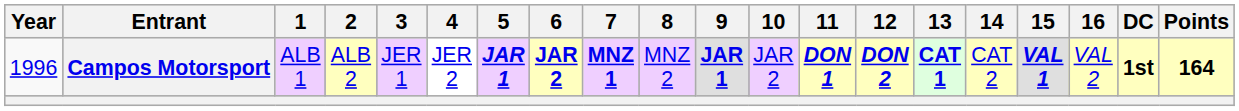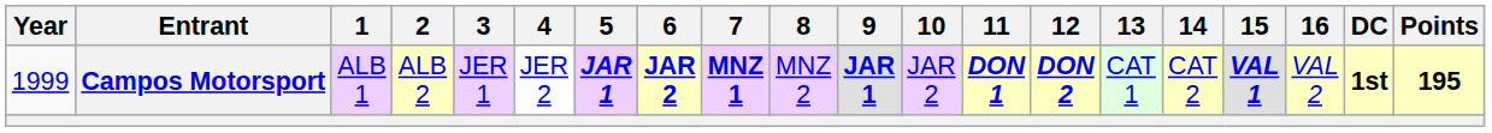 <table class="wikitable" style="text-align:center; font-size:85%">
 <tr>
 <th scope="col">Year</th>
 <th scope="col">Entrant</th>
 <th scope="col">1</th>
 <th scope="col">2</th>
 <th scope="col">3</th>
 <th scope="col">4</th>
 <th scope="col">5</th>
 <th scope="col">6</th>
 <th scope="col">7</th>
 <th scope="col">8</th>
 <th scope="col">9</th>
 <th scope="col">10</th>
 <th scope="col">11</th>
 <th scope="col">12</th>
 <th scope="col">13</th>
 <th scope="col">14</th>
 <th scope="col">15</th>
 <th scope="col">16</th>
 <th scope="col">DC</th>
 <th scope="col">Points</th>
 </tr>
 <tr>
-<td nowrap><a href='#'>1996</a></td>
+<td nowrap><a href='#'>1999</a></td>
 <th nowrap><a href='#'>Campos Motorsport</a></th>
 <td style="background:#EFCFFF"><a href='#'>ALB<br>1</a><br></td>
 <td style="background:#FFFFBF"><a href='#'>ALB<br>2</a><br></td>
 <td style="background:#EFCFFF"><a href='#'>JER<br>1</a><br></td>
 <td style="background:#FFFFFF"><a href='#'>JER<br>2</a><br></td>
 <td style="background:#EFCFFF"><strong><em><a href='#'>JAR<br>1</a></em></strong><br></td>
 <td style="background:#FFFFBF"><strong><a href='#'>JAR<br>2</a></strong><br></td>
 <td style="background:#EFCFFF"><strong><a href='#'>MNZ<br>1</a></strong><br></td>
 <td style="background:#EFCFFF"><a href='#'>MNZ<br>2</a><br></td>
 <td style="background:#DFDFDF"><strong><a href='#'>JAR<br>1</a></strong><br></td>
 <td style="background:#EFCFFF"><a href='#'>JAR<br>2</a><br></td>
 <td style="background:#FFFFBF"><strong><em><a href='#'>DON<br>1</a></em></strong><br></td>
 <td style="background:#FFFFBF"><strong><em><a href='#'>DON<br>2</a></em></strong><br></td>
-<td style="background:#DFFFDF"><strong><a href='#'>CAT<br>1</a><br></strong></td>
+<td style="background:#DFFFDF"><a href='#'>CAT<br>1</a><br></td>
 <td style="background:#FFFFBF"><a href='#'>CAT<br>2</a><br></td>
 <td style="background:#DFDFDF"><strong><em><a href='#'>VAL<br>1</a></em><br></strong></td>
 <td style="background:#FFFFBF"><em><a href='#'>VAL<br>2</a></em><br></td>
 <th style="background:#FFFFBF">1st</th>
-<th style="background:#FFFFBF">164</th>
+<th style="background:#FFFFBF">195</th>
 </tr>
 <tr>
 <th colspan="20"></th>
 </tr>
 </table>
